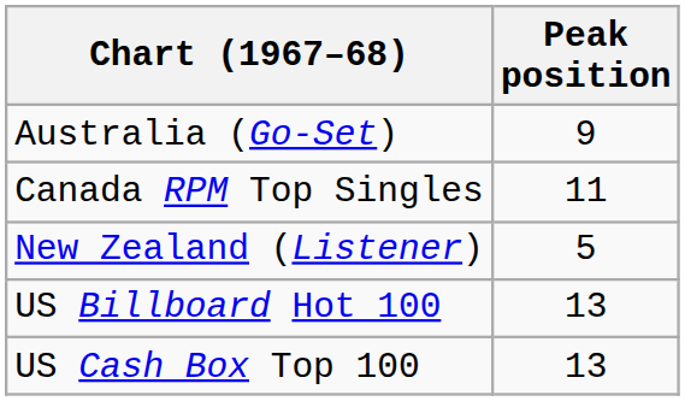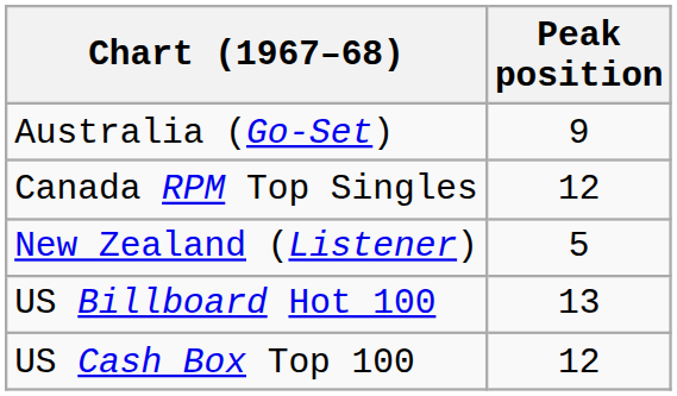 <table class="wikitable sortable">
 <tr>
 <th>Chart (1967–68)</th>
 <th>Peak<br>position</th>
 </tr>
 <tr>
 <td>Australia (<em><a href='#'>Go-Set</a></em>)</td>
 <td style="text-align:center;">9</td>
 </tr>
 <tr>
 <td>Canada <em><a href='#'>RPM</a></em> Top Singles</td>
-<td style="text-align:center;">11</td>
+<td style="text-align:center;">12</td>
 </tr>
 <tr>
 <td><a href='#'>New Zealand</a> (<em><a href='#'>Listener</a></em>)</td>
 <td style="text-align:center;">5</td>
 </tr>
 <tr>
 <td>US <em><a href='#'>Billboard</a></em> <a href='#'>Hot 100</a></td>
 <td style="text-align:center;">13</td>
 </tr>
 <tr>
 <td>US <a href='#'><em>Cash Box</em></a> Top 100</td>
-<td align="center">13</td>
+<td align="center">12</td>
 </tr>
 </table>
